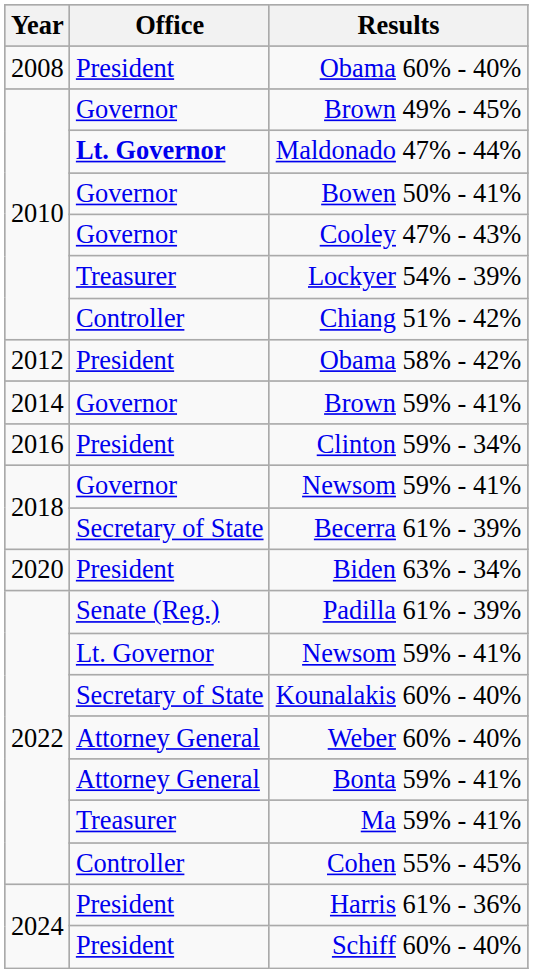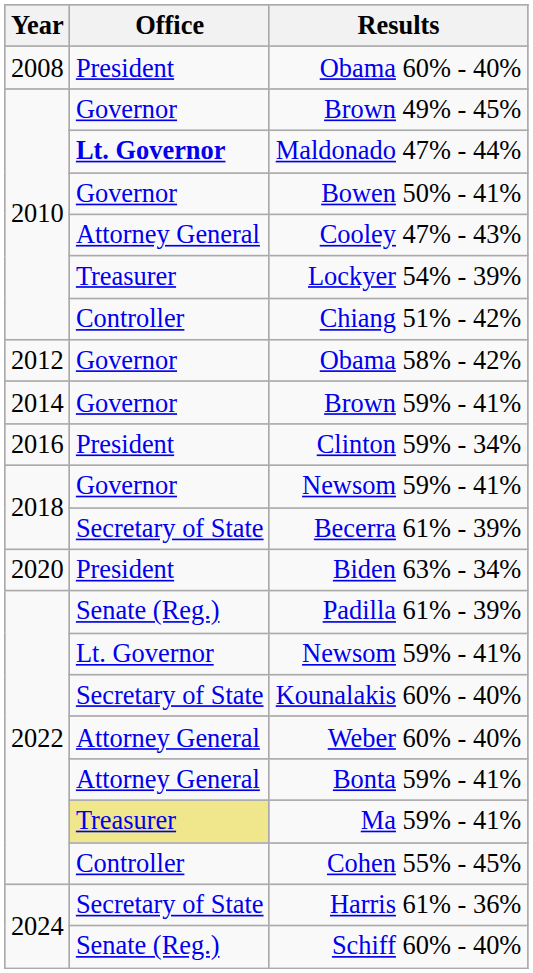 <table class=wikitable>
 <tr>
 <th>Year</th>
 <th>Office</th>
 <th>Results</th>
 </tr>
 <tr>
 <td>2008</td>
 <td><a href='#'>President</a></td>
 <td align="right" ><a href='#'>Obama</a> 60% - 40%</td>
 </tr>
 <tr>
 <td rowspan=6>2010</td>
 <td><a href='#'>Governor</a></td>
 <td align="right" ><a href='#'>Brown</a> 49% - 45%</td>
 </tr>
 <tr>
 <td><strong><a href='#'>Lt. Governor</a></strong></td>
 <td align="right" ><a href='#'>Maldonado</a> 47% - 44%</td>
 </tr>
 <tr>
 <td><a href='#'>Governor</a></td>
 <td align="right" ><a href='#'>Bowen</a> 50% - 41%</td>
 </tr>
 <tr>
-<td><a href='#'>Governor</a></td>
+<td><a href='#'>Attorney General</a></td>
 <td align="right" ><a href='#'>Cooley</a> 47% - 43%</td>
 </tr>
 <tr>
 <td><a href='#'>Treasurer</a></td>
 <td align="right" ><a href='#'>Lockyer</a> 54% - 39%</td>
 </tr>
 <tr>
 <td><a href='#'>Controller</a></td>
 <td align="right" ><a href='#'>Chiang</a> 51% - 42%</td>
 </tr>
 <tr>
 <td>2012</td>
-<td><a href='#'>President</a></td>
+<td><a href='#'>Governor</a></td>
 <td align="right" ><a href='#'>Obama</a> 58% - 42%</td>
 </tr>
 <tr>
 <td>2014</td>
 <td><a href='#'>Governor</a></td>
 <td align="right" ><a href='#'>Brown</a> 59% - 41%</td>
 </tr>
 <tr>
 <td>2016</td>
 <td><a href='#'>President</a></td>
 <td align="right" ><a href='#'>Clinton</a> 59% - 34%</td>
 </tr>
 <tr>
 <td rowspan=2>2018</td>
 <td><a href='#'>Governor</a></td>
 <td align="right" ><a href='#'>Newsom</a> 59% - 41%</td>
 </tr>
 <tr>
 <td><a href='#'>Secretary of State</a></td>
 <td align="right" ><a href='#'>Becerra</a> 61% - 39%</td>
 </tr>
 <tr>
 <td>2020</td>
 <td><a href='#'>President</a></td>
 <td align="right" ><a href='#'>Biden</a> 63% - 34%</td>
 </tr>
 <tr>
 <td rowspan=7>2022</td>
 <td><a href='#'>Senate (Reg.)</a></td>
 <td align="right" ><a href='#'>Padilla</a> 61% - 39%</td>
 </tr>
 <tr>
 <td><a href='#'>Lt. Governor</a></td>
 <td align="right" ><a href='#'>Newsom</a> 59% - 41%</td>
 </tr>
 <tr>
 <td><a href='#'>Secretary of State</a></td>
 <td align="right" ><a href='#'>Kounalakis</a> 60% - 40%</td>
 </tr>
 <tr>
 <td><a href='#'>Attorney General</a></td>
 <td align="right" ><a href='#'>Weber</a> 60% - 40%</td>
 </tr>
 <tr>
 <td><a href='#'>Attorney General</a></td>
 <td align="right" ><a href='#'>Bonta</a> 59% - 41%</td>
 </tr>
 <tr>
-<td><a href='#'>Treasurer</a></td>
+<td style="background: khaki;"><a href='#'>Treasurer</a></td>
 <td align="right" ><a href='#'>Ma</a> 59% - 41%</td>
 </tr>
 <tr>
 <td><a href='#'>Controller</a></td>
 <td align="right" ><a href='#'>Cohen</a> 55% - 45%</td>
 </tr>
 <tr>
 <td rowspan=2>2024</td>
-<td><a href='#'>President</a></td>
+<td><a href='#'>Secretary of State</a></td>
 <td align="right" ><a href='#'>Harris</a> 61% - 36%</td>
 </tr>
 <tr>
-<td><a href='#'>President</a></td>
+<td><a href='#'>Senate (Reg.)</a></td>
 <td align="right" ><a href='#'>Schiff</a> 60% - 40%</td>
 </tr>
 </table>
